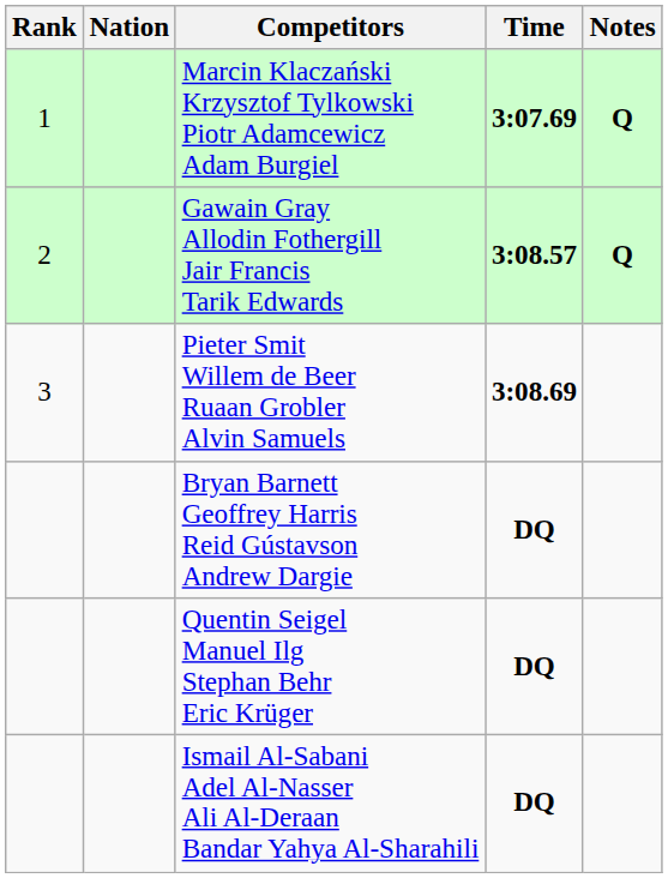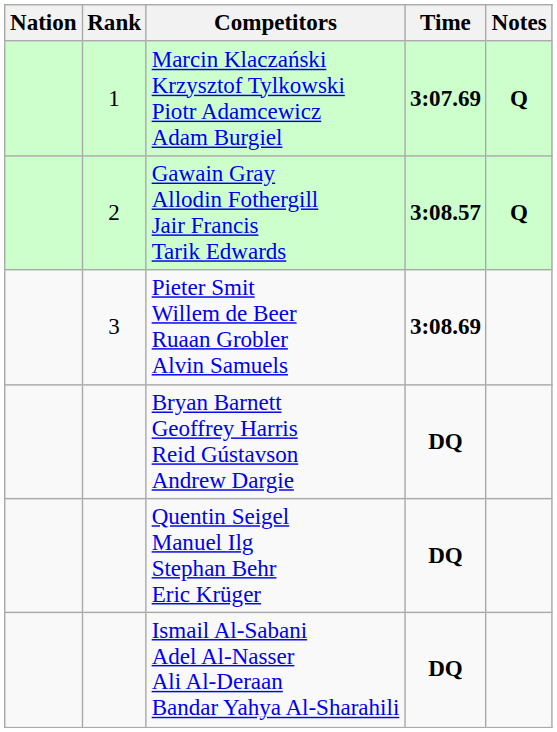 <table class="wikitable sortable" style="text-align:center">
 <tr>
+<th>Nation</th>
 <th>Rank</th>
-<th>Nation</th>
 <th>Competitors</th>
 <th>Time</th>
 <th>Notes</th>
 </tr>
 <tr bgcolor=ccffcc>
+<td align=left></td>
 <td>1</td>
-<td align=left></td>
 <td align=left><a href='#'>Marcin Klaczański</a><br><a href='#'>Krzysztof Tylkowski</a><br><a href='#'>Piotr Adamcewicz</a><br><a href='#'>Adam Burgiel</a></td>
 <td><strong>3:07.69</strong></td>
 <td><strong>Q</strong></td>
 </tr>
 <tr bgcolor=ccffcc>
+<td align=left></td>
 <td>2</td>
-<td align=left></td>
 <td align=left><a href='#'>Gawain Gray</a><br><a href='#'>Allodin Fothergill</a><br><a href='#'>Jair Francis</a><br><a href='#'>Tarik Edwards</a></td>
 <td><strong>3:08.57</strong></td>
 <td><strong>Q</strong></td>
 </tr>
 <tr>
+<td align=left></td>
 <td>3</td>
-<td align=left></td>
 <td align=left><a href='#'>Pieter Smit</a><br><a href='#'>Willem de Beer</a><br><a href='#'>Ruaan Grobler</a><br><a href='#'>Alvin Samuels</a></td>
 <td><strong>3:08.69</strong></td>
 <td></td>
 </tr>
 <tr>
+<td align=left></td>
 <td></td>
-<td align=left></td>
 <td align=left><a href='#'>Bryan Barnett</a><br><a href='#'>Geoffrey Harris</a><br><a href='#'>Reid Gústavson</a><br><a href='#'>Andrew Dargie</a></td>
 <td><strong>DQ</strong></td>
 <td></td>
 </tr>
 <tr>
+<td align=left></td>
 <td></td>
-<td align=left></td>
 <td align=left><a href='#'>Quentin Seigel</a><br><a href='#'>Manuel Ilg</a><br><a href='#'>Stephan Behr</a><br><a href='#'>Eric Krüger</a></td>
 <td><strong>DQ</strong></td>
 <td></td>
 </tr>
 <tr>
+<td align=left></td>
 <td></td>
-<td align=left></td>
 <td align=left><a href='#'>Ismail Al-Sabani</a><br><a href='#'>Adel Al-Nasser</a><br><a href='#'>Ali Al-Deraan</a><br><a href='#'>Bandar Yahya Al-Sharahili</a></td>
 <td><strong>DQ</strong></td>
 <td></td>
 </tr>
 </table>
